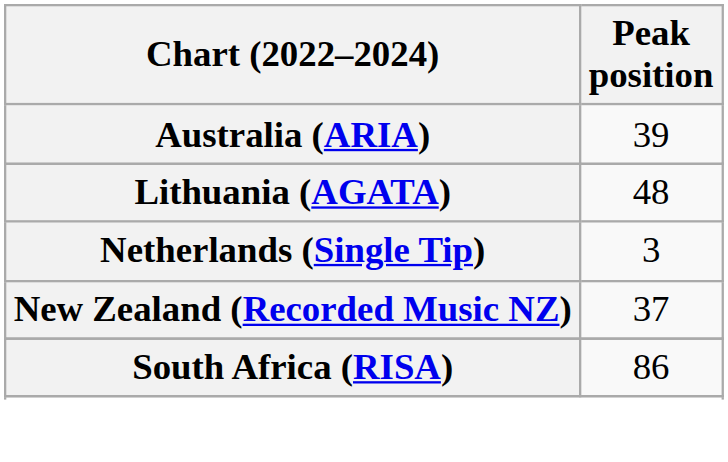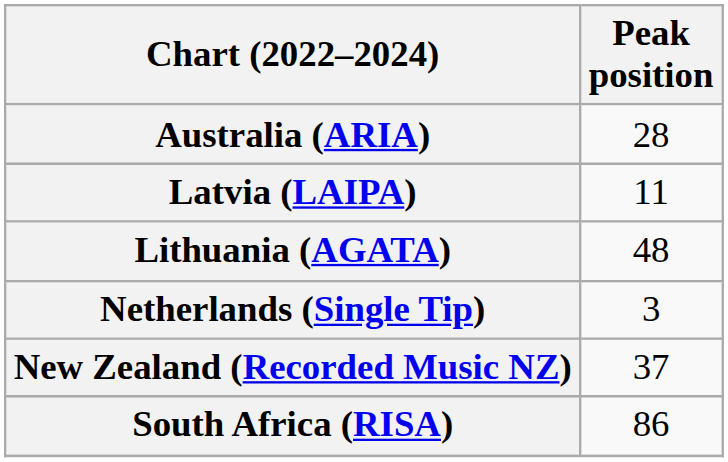 <table class="wikitable sortable plainrowheaders" style="text-align:center">
 <tr>
 <th scope="col">Chart (2022–2024)</th>
 <th scope="col">Peak<br>position</th>
 </tr>
 <tr>
 <th scope="row">Australia (<a href='#'>ARIA</a>)</th>
-<td>39</td>
+<td>28</td>
 </tr>
 <tr>
 </tr>
 <tr>
 </tr>
 <tr>
 </tr>
 <tr>
 </tr>
 <tr>
+</tr>
+<tr>
+<th scope="row">Latvia (<a href='#'>LAIPA</a>)</th>
+<td>11</td>
 </tr>
 <tr>
 <th scope="row">Lithuania (<a href='#'>AGATA</a>)</th>
 <td>48</td>
 </tr>
 <tr>
 <th scope="row">Netherlands (<a href='#'>Single Tip</a>)</th>
 <td>3</td>
 </tr>
 <tr>
 <th scope="row">New Zealand (<a href='#'>Recorded Music NZ</a>)</th>
 <td>37</td>
 </tr>
 <tr>
 </tr>
 <tr>
 <th scope="row">South Africa (<a href='#'>RISA</a>)</th>
 <td>86</td>
 </tr>
 <tr>
 </tr>
 <tr>
 </tr>
 <tr>
 </tr>
 <tr>
 </tr>
 <tr>
 </tr>
 <tr>
 </tr>
 <tr>
 </tr>
 </table>
